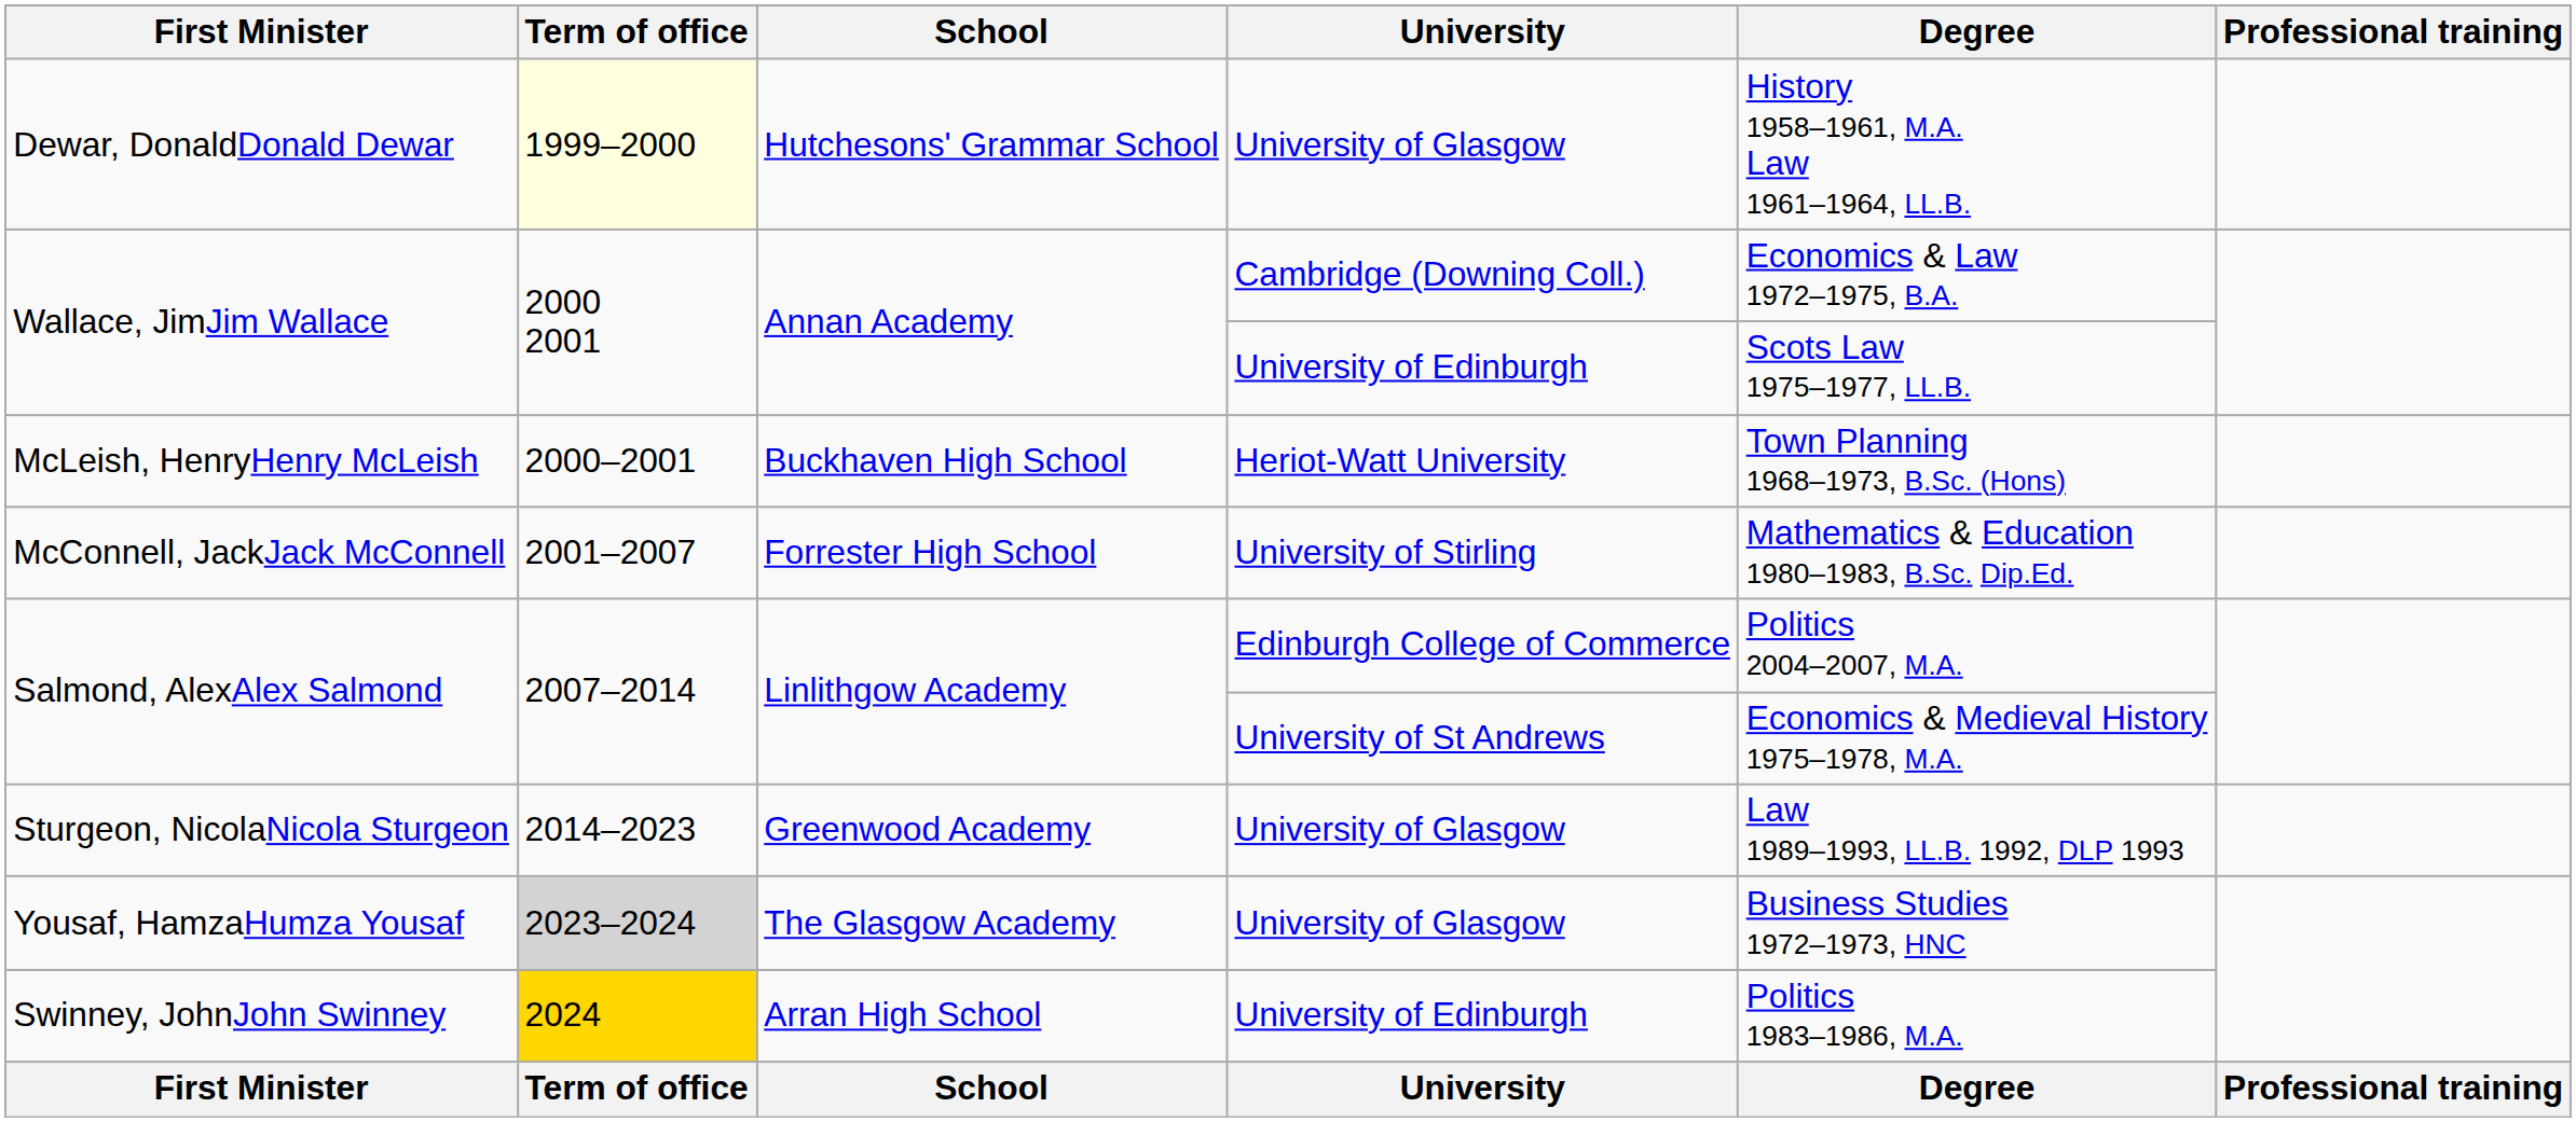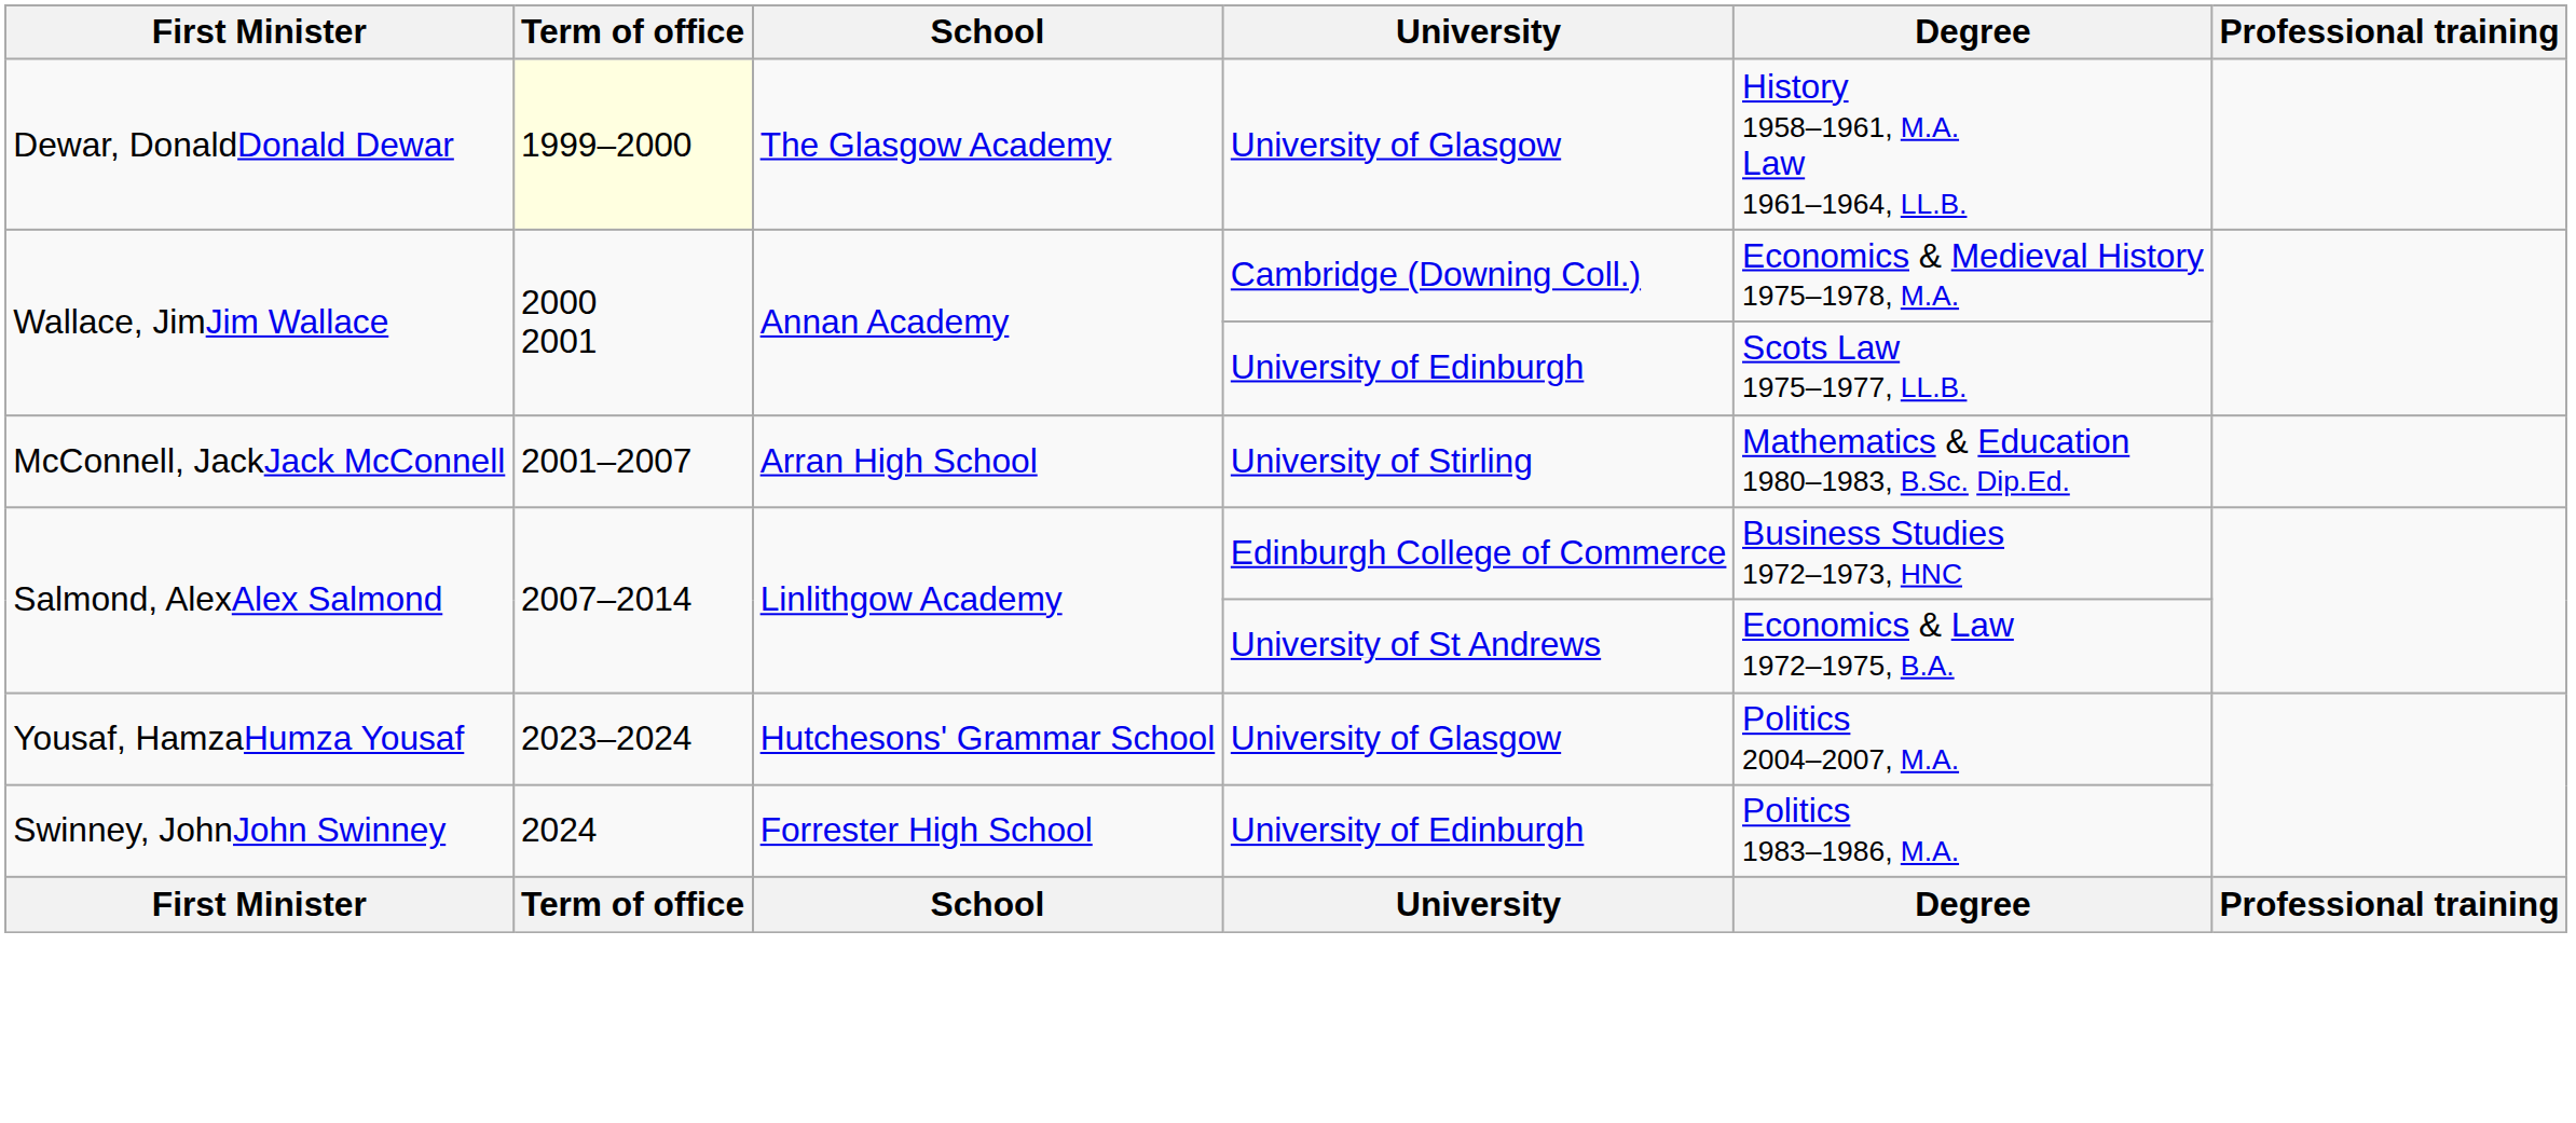 <table class="sortable wikitable">
 <tr>
 <th>First Minister</th>
 <th>Term of office</th>
 <th>School</th>
 <th>University</th>
 <th>Degree</th>
 <th>Professional training</th>
 </tr>
 <tr>
 <td><span>Dewar, Donald</span><a href='#'>Donald Dewar</a></td>
 <td style="background: lightyellow;">1999–2000</td>
-<td><a href='#'>Hutchesons' Grammar School</a></td>
+<td><a href='#'>The Glasgow Academy</a></td>
 <td><a href='#'>University of Glasgow</a></td>
 <td><a href='#'>History</a><br><small>1958–1961, <a href='#'>M.A.</a></small><br><a href='#'>Law</a><br><small>1961–1964, <a href='#'>LL.B.</a></small></td>
 </tr>
 <tr>
 <td rowspan="2"><span>Wallace, Jim</span><a href='#'>Jim Wallace</a></td>
 <td rowspan="2">2000<br>2001</td>
 <td rowspan="2"><a href='#'>Annan Academy</a></td>
 <td><a href='#'>Cambridge (Downing Coll.)</a></td>
-<td><a href='#'>Economics</a> & <a href='#'>Law</a><br><small>1972–1975, <a href='#'>B.A.</a></small></td>
+<td><a href='#'>Economics</a> & <a href='#'>Medieval History</a><br><small>1975–1978, <a href='#'>M.A.</a></small></td>
 <td rowspan="2"></td>
 </tr>
 <tr>
 <td><a href='#'>University of Edinburgh</a></td>
 <td><a href='#'>Scots Law</a><br><small>1975–1977, <a href='#'>LL.B.</a></small></td>
 </tr>
 <tr>
-<td><span>McLeish, Henry</span><a href='#'>Henry McLeish</a></td>
-<td>2000–2001</td>
-<td><a href='#'>Buckhaven High School</a></td>
-<td><a href='#'>Heriot-Watt University</a></td>
-<td><a href='#'>Town Planning</a><br><small>1968–1973, <a href='#'>B.Sc. (Hons)</a></small></td>
-<td></td>
-</tr>
-<tr>
 <td><span>McConnell, Jack</span><a href='#'>Jack McConnell</a></td>
 <td>2001–2007</td>
-<td><a href='#'>Forrester High School</a></td>
+<td><a href='#'>Arran High School</a></td>
 <td><a href='#'>University of Stirling</a></td>
 <td><a href='#'>Mathematics</a> & <a href='#'>Education</a><br><small>1980–1983, <a href='#'>B.Sc.</a> <a href='#'>Dip.Ed.</a></small></td>
 </tr>
 <tr>
 <td rowspan="2"><span>Salmond, Alex</span><a href='#'>Alex Salmond</a></td>
 <td rowspan="2">2007–2014</td>
 <td rowspan="2"><a href='#'>Linlithgow Academy</a></td>
 <td><a href='#'>Edinburgh College of Commerce</a></td>
-<td><a href='#'>Politics</a><br><small>2004–2007, <a href='#'>M.A.</a></small></td>
+<td><a href='#'>Business Studies</a><br><small>1972–1973, <a href='#'>HNC</a></small></td>
 <td rowspan="2"></td>
 </tr>
 <tr>
 <td><a href='#'>University of St Andrews</a></td>
-<td><a href='#'>Economics</a> & <a href='#'>Medieval History</a><br><small>1975–1978, <a href='#'>M.A.</a></small></td>
-</tr>
-<tr>
-<td><span>Sturgeon, Nicola</span><a href='#'>Nicola Sturgeon</a></td>
-<td>2014–2023</td>
-<td><a href='#'>Greenwood Academy</a></td>
-<td><a href='#'>University of Glasgow</a></td>
-<td><a href='#'>Law</a><br><small>1989–1993, <a href='#'>LL.B.</a> 1992, <a href='#'>DLP</a> 1993</small></td>
-<td></td>
+<td><a href='#'>Economics</a> & <a href='#'>Law</a><br><small>1972–1975, <a href='#'>B.A.</a></small></td>
 </tr>
 <tr>
 <td><span>Yousaf, Hamza</span><a href='#'>Humza Yousaf</a></td>
-<td style="background: lightgrey;">2023–2024</td>
-<td><a href='#'>The Glasgow Academy</a></td>
+<td>2023–2024</td>
+<td><a href='#'>Hutchesons' Grammar School</a></td>
 <td><a href='#'>University of Glasgow</a></td>
-<td><a href='#'>Business Studies</a><br><small>1972–1973, <a href='#'>HNC</a></small></td>
+<td><a href='#'>Politics</a><br><small>2004–2007, <a href='#'>M.A.</a></small></td>
 </tr>
 <tr>
 <td><span>Swinney, John</span><a href='#'>John Swinney</a></td>
-<td style="background: gold;">2024</td>
-<td><a href='#'>Arran High School</a></td>
+<td>2024</td>
+<td><a href='#'>Forrester High School</a></td>
 <td><a href='#'>University of Edinburgh</a></td>
 <td><a href='#'>Politics</a><br><small>1983–1986, <a href='#'>M.A.</a></small></td>
 </tr>
 <tr class="sortbottom" style="text-align:left">
 <th>First Minister</th>
 <th>Term of office</th>
 <th>School</th>
 <th>University</th>
 <th>Degree</th>
 <th>Professional training</th>
 </tr>
 </table>
